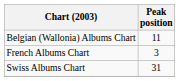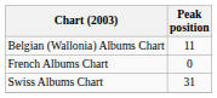 <table class="wikitable sortable">
 <tr>
 <th align="left">Chart (2003)</th>
 <th align="center">Peak<br>position</th>
 </tr>
 <tr>
 <td align="left">Belgian (Wallonia) Albums Chart</td>
 <td align="center">11</td>
 </tr>
 <tr>
 <td align="left">French Albums Chart</td>
-<td align="center">3</td>
+<td align="center">0</td>
 </tr>
 <tr>
 <td align="left">Swiss Albums Chart</td>
 <td align="center">31</td>
 </tr>
 <tr>
 </tr>
 </table>
